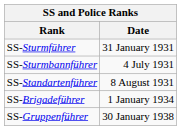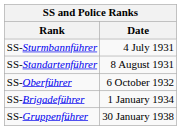 <table class="wikitable">
 <tr>
 <th colspan = "2">SS and Police Ranks</th>
 </tr>
 <tr>
 <th>Rank</th>
 <th>Date</th>
-</tr>
-<tr>
-<td>SS-<em><a href='#'>Sturmführer</a></em></td>
-<td align="right">31 January 1931</td>
 </tr>
 <tr>
 <td>SS-<em><a href='#'>Sturmbannführer</a></em></td>
 <td align="right">4 July 1931</td>
 </tr>
 <tr>
 <td>SS-<em><a href='#'>Standartenführer</a></em></td>
 <td align="right">8 August 1931</td>
 </tr>
 <tr>
+<td>SS-<em><a href='#'>Oberführer</a></em></td>
+<td align="right">6 October 1932</td>
+</tr>
+<tr>
 <td>SS-<em><a href='#'>Brigadeführer</a></em></td>
 <td align="right">1 January 1934</td>
 </tr>
 <tr>
 <td>SS-<em><a href='#'>Gruppenführer</a></em></td>
 <td align="right">30 January 1938</td>
 </tr>
 </table>
